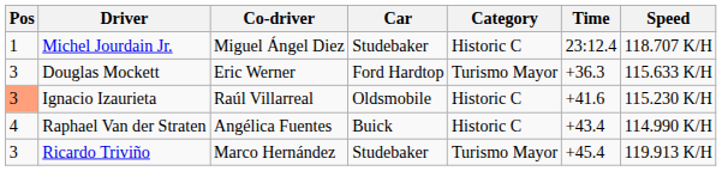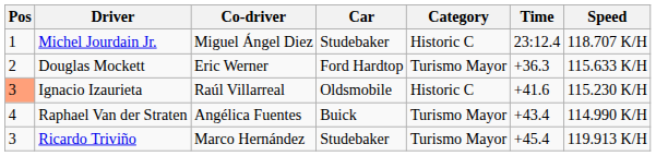 <table class="wikitable">
 <tr>
 <th>Pos</th>
 <th>Driver</th>
 <th>Co-driver</th>
 <th>Car</th>
 <th>Category</th>
 <th>Time</th>
 <th>Speed</th>
 </tr>
 <tr>
 <td>1</td>
 <td> <a href='#'>Michel Jourdain Jr.</a></td>
 <td> Miguel Ángel Diez</td>
 <td>Studebaker</td>
 <td>Historic C</td>
 <td>23:12.4</td>
 <td>118.707 K/H</td>
 </tr>
 <tr>
-<td>3</td>
+<td>2</td>
 <td> Douglas Mockett</td>
 <td>  Eric Werner</td>
 <td>Ford Hardtop</td>
 <td>Turismo Mayor</td>
 <td>+36.3</td>
 <td>115.633 K/H</td>
 </tr>
 <tr>
 <td style="background: lightsalmon;">3</td>
 <td> Ignacio Izaurieta</td>
 <td> Raúl Villarreal</td>
 <td>Oldsmobile</td>
 <td>Historic C</td>
 <td>+41.6</td>
 <td>115.230 K/H</td>
 </tr>
 <tr>
 <td>4</td>
 <td> Raphael Van der Straten</td>
 <td> Angélica Fuentes</td>
 <td>Buick</td>
-<td>Historic C</td>
+<td>Turismo Mayor</td>
 <td>+43.4</td>
 <td>114.990 K/H</td>
 </tr>
 <tr>
 <td>3</td>
 <td> <a href='#'>Ricardo Triviño</a></td>
 <td> Marco Hernández</td>
 <td>Studebaker</td>
 <td>Turismo Mayor</td>
 <td>+45.4</td>
 <td>119.913 K/H</td>
 </tr>
 </table>
